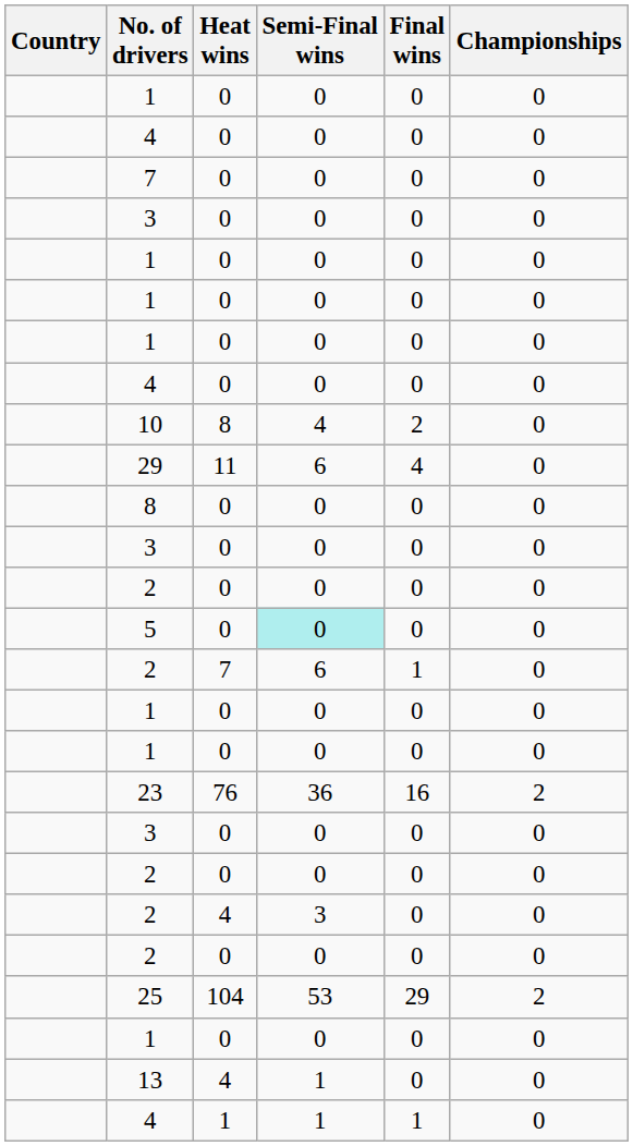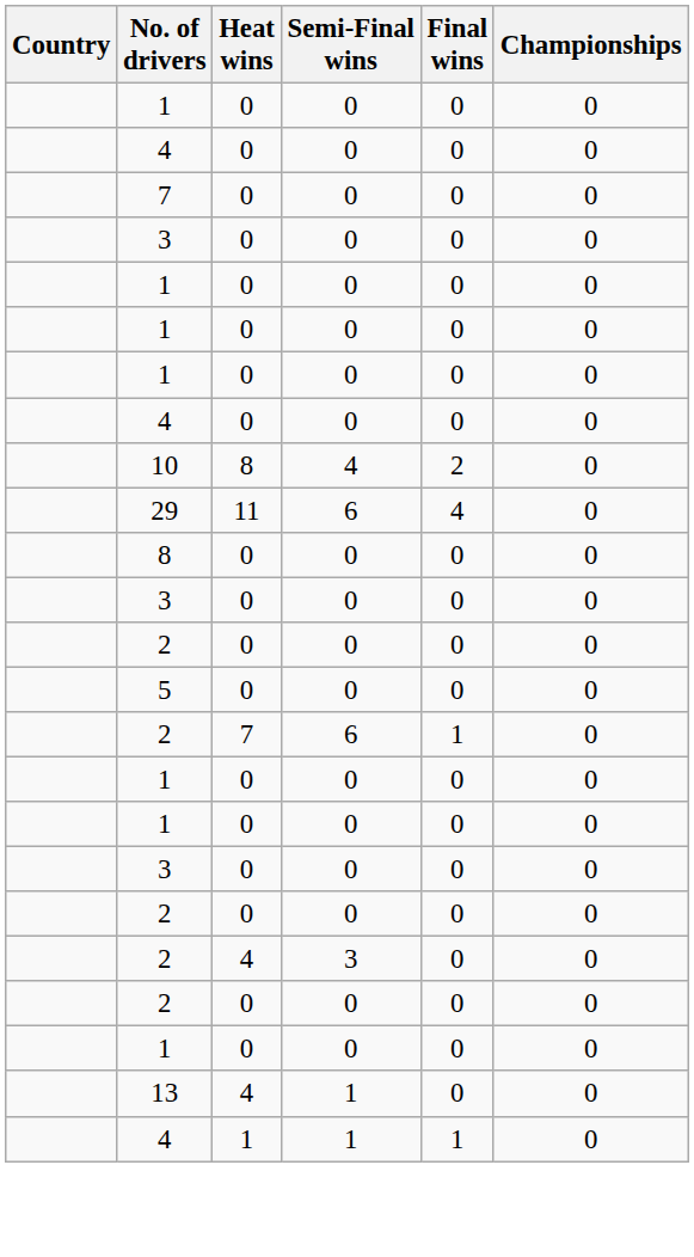 <table class="wikitable sortable" style="font-size: 95%;">
 <tr>
 <th>Country</th>
 <th>No. of<br>drivers</th>
 <th>Heat<br> wins</th>
 <th>Semi-Final<br>wins</th>
 <th>Final<br>wins</th>
 <th>Championships</th>
 </tr>
 <tr>
 <td></td>
 <td align=center>1</td>
 <td align=center>0</td>
 <td align=center>0</td>
 <td align=center>0</td>
 <td align=center>0</td>
 </tr>
 <tr>
 <td></td>
 <td align=center>4</td>
 <td align=center>0</td>
 <td align=center>0</td>
 <td align=center>0</td>
 <td align=center>0</td>
 </tr>
 <tr>
 <td></td>
 <td align=center>7</td>
 <td align=center>0</td>
 <td align=center>0</td>
 <td align=center>0</td>
 <td align=center>0</td>
 </tr>
 <tr>
 <td></td>
 <td align=center>3</td>
 <td align=center>0</td>
 <td align=center>0</td>
 <td align=center>0</td>
 <td align=center>0</td>
 </tr>
 <tr>
 <td></td>
 <td align=center>1</td>
 <td align=center>0</td>
 <td align=center>0</td>
 <td align=center>0</td>
 <td align=center>0</td>
 </tr>
 <tr>
 <td></td>
 <td align=center>1</td>
 <td align=center>0</td>
 <td align=center>0</td>
 <td align=center>0</td>
 <td align=center>0</td>
 </tr>
 <tr>
 <td></td>
 <td align=center>1</td>
 <td align=center>0</td>
 <td align=center>0</td>
 <td align=center>0</td>
 <td align=center>0</td>
 </tr>
 <tr>
 <td></td>
 <td align=center>4</td>
 <td align=center>0</td>
 <td align=center>0</td>
 <td align=center>0</td>
 <td align=center>0</td>
 </tr>
 <tr>
 <td></td>
 <td align=center>10</td>
 <td align=center>8</td>
 <td align=center>4</td>
 <td align=center>2</td>
 <td align=center>0</td>
 </tr>
 <tr>
 <td></td>
 <td align=center>29</td>
 <td align=center>11</td>
 <td align=center>6</td>
 <td align=center>4</td>
 <td align=center>0</td>
 </tr>
 <tr>
 <td></td>
 <td align=center>8</td>
 <td align=center>0</td>
 <td align=center>0</td>
 <td align=center>0</td>
 <td align=center>0</td>
 </tr>
 <tr>
 <td></td>
 <td align=center>3</td>
 <td align=center>0</td>
 <td align=center>0</td>
 <td align=center>0</td>
 <td align=center>0</td>
 </tr>
 <tr>
 <td></td>
 <td align=center>2</td>
 <td align=center>0</td>
 <td align=center>0</td>
 <td align=center>0</td>
 <td align=center>0</td>
 </tr>
 <tr>
 <td></td>
 <td align=center>5</td>
 <td align=center>0</td>
-<td align=center style="background: paleturquoise;">0</td>
+<td align=center>0</td>
 <td align=center>0</td>
 <td align=center>0</td>
 </tr>
 <tr>
 <td></td>
 <td align=center>2</td>
 <td align=center>7</td>
 <td align=center>6</td>
 <td align=center>1</td>
 <td align=center>0</td>
 </tr>
 <tr>
 <td></td>
 <td align=center>1</td>
 <td align=center>0</td>
 <td align=center>0</td>
 <td align=center>0</td>
 <td align=center>0</td>
 </tr>
 <tr>
 <td></td>
 <td align=center>1</td>
 <td align=center>0</td>
 <td align=center>0</td>
 <td align=center>0</td>
 <td align=center>0</td>
-</tr>
-<tr>
-<td></td>
-<td align=center>23</td>
-<td align=center>76</td>
-<td align=center>36</td>
-<td align=center>16</td>
-<td align=center>2</td>
 </tr>
 <tr>
 <td></td>
 <td align=center>3</td>
 <td align=center>0</td>
 <td align=center>0</td>
 <td align=center>0</td>
 <td align=center>0</td>
 </tr>
 <tr>
 <td></td>
 <td align=center>2</td>
 <td align=center>0</td>
 <td align=center>0</td>
 <td align=center>0</td>
 <td align=center>0</td>
 </tr>
 <tr>
 <td></td>
 <td align=center>2</td>
 <td align=center>4</td>
 <td align=center>3</td>
 <td align=center>0</td>
 <td align=center>0</td>
 </tr>
 <tr>
 <td></td>
 <td align=center>2</td>
 <td align=center>0</td>
 <td align=center>0</td>
 <td align=center>0</td>
 <td align=center>0</td>
 </tr>
 <tr>
 <td></td>
-<td align=center>25</td>
-<td align=center>104</td>
-<td align=center>53</td>
-<td align=center>29</td>
-<td align=center>2</td>
-</tr>
-<tr>
-<td></td>
 <td align=center>1</td>
 <td align=center>0</td>
 <td align=center>0</td>
 <td align=center>0</td>
 <td align=center>0</td>
 </tr>
 <tr>
 <td></td>
 <td align=center>13</td>
 <td align=center>4</td>
 <td align=center>1</td>
 <td align=center>0</td>
 <td align=center>0</td>
 </tr>
 <tr>
 <td></td>
 <td align=center>4</td>
 <td align=center>1</td>
 <td align=center>1</td>
 <td align=center>1</td>
 <td align=center>0</td>
 </tr>
 </table>
